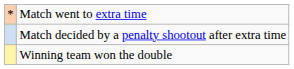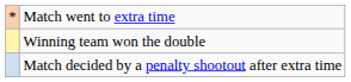 <table class="wikitable">
 <tr>
 <td align="center" style="background-color:#FBCEB1">*</td>
 <td>Match went to <a href='#'>extra time</a></td>
 </tr>
 <tr>
+<td align="center" style="background-color:#fff4a7"></td>
+<td>Winning team won the double</td>
+</tr>
+<tr>
 <td align="center" style="background-color:#cedff2"></td>
 <td>Match decided by a <a href='#'>penalty shootout</a> after extra time</td>
 </tr>
-<tr>
-<td align="center" style="background-color:#fff4a7"></td>
-<td>Winning team won the double</td>
-</tr>
 </table>
